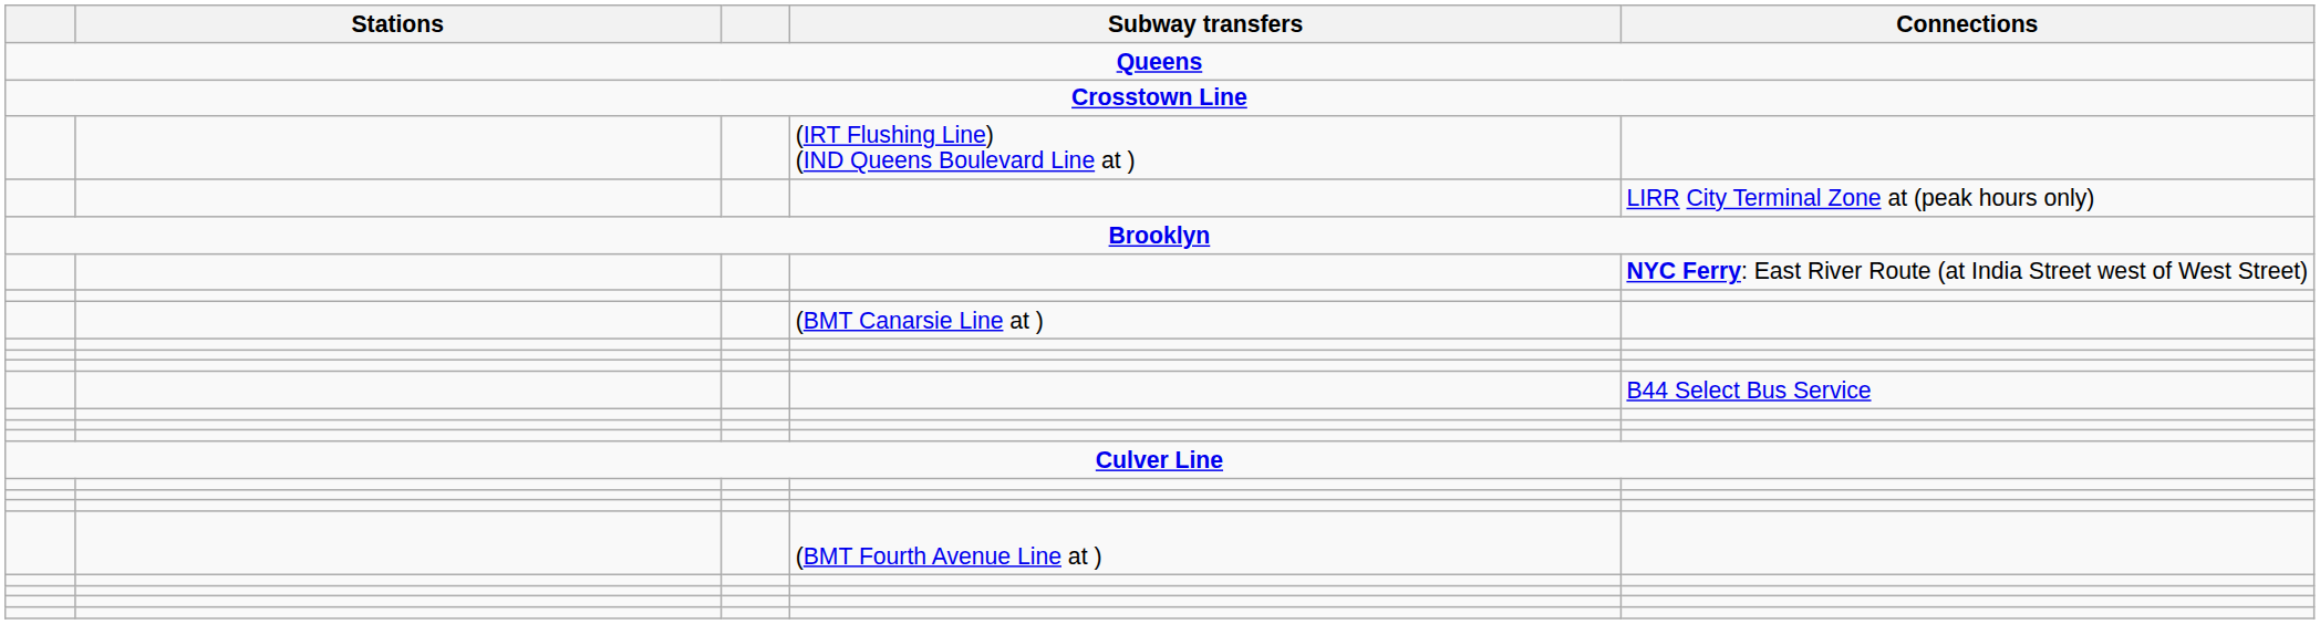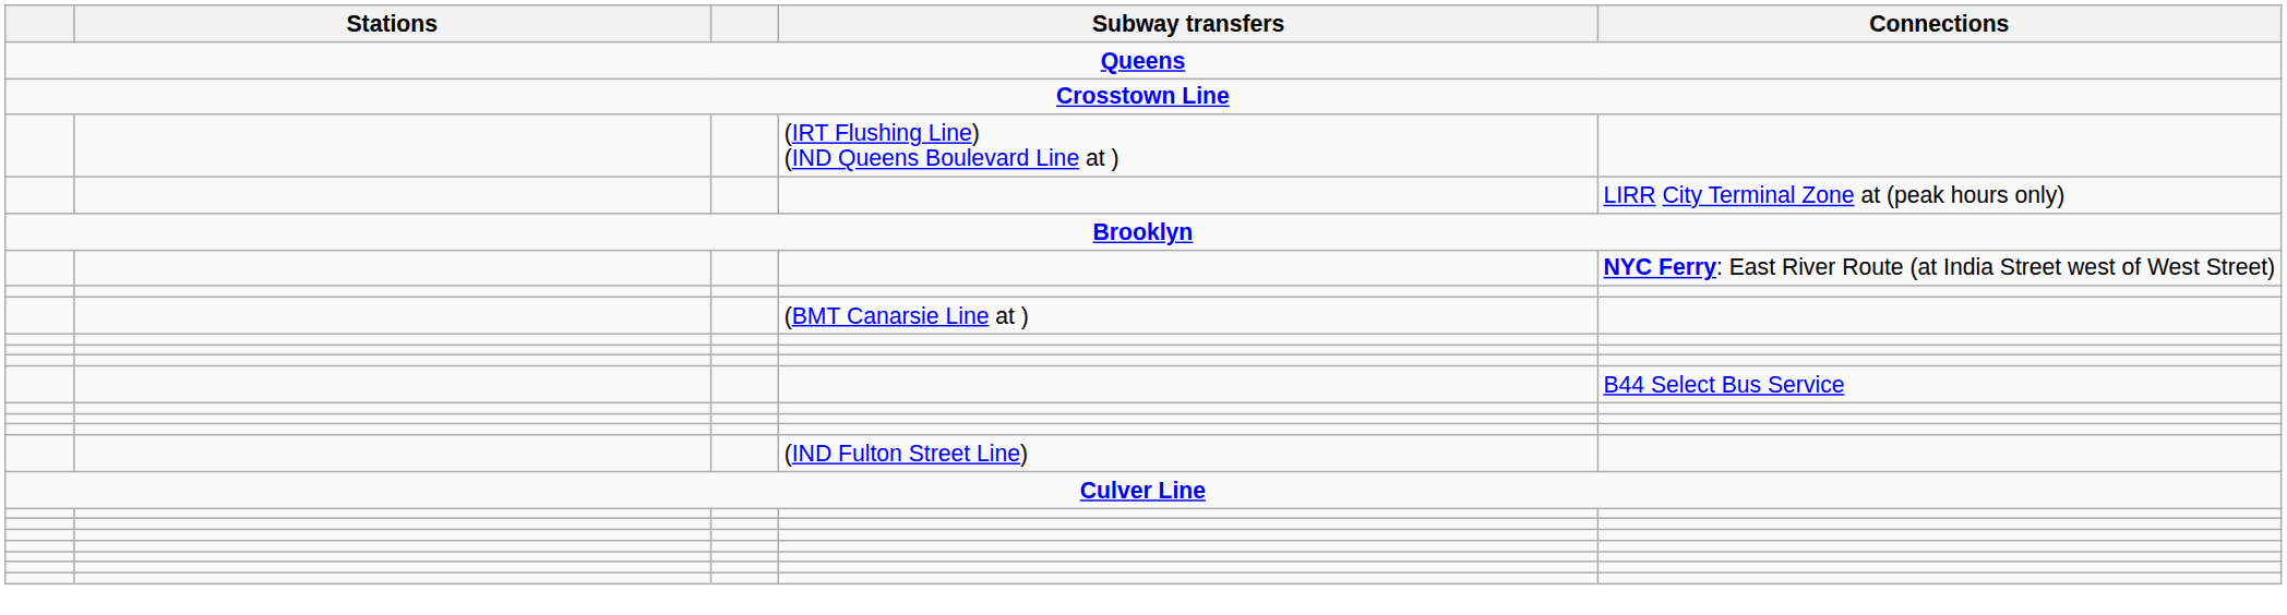 <table class="wikitable collapsible" style="font-size:90%" summary="Service information for the G train and its stations, including service times, ADA-accessibility, subway transfers, and non-subway connections.">
 <tr>
 <th style="width:3%;"></th>
 <th style="width:28%;">Stations</th>
 <th style="width:3%;"></th>
 <th style="width:36%;">Subway transfers</th>
 <th style="width:30%;">Connections</th>
 </tr>
 <tr>
 <td style="font-weight:bold; text-align:center" colspan="5"><a href='#'>Queens</a></td>
 </tr>
 <tr>
 <td style="font-weight:bold; text-align:center" colspan="5"><a href='#'>Crosstown Line</a></td>
 </tr>
 <tr>
 <td align=center></td>
 <td></td>
 <td align=center></td>
 <td> (<a href='#'>IRT Flushing Line</a>)<br> (<a href='#'>IND Queens Boulevard Line</a> at )</td>
 <td></td>
 </tr>
 <tr>
 <td align=center></td>
 <td></td>
 <td></td>
 <td></td>
 <td><a href='#'>LIRR</a> <a href='#'>City Terminal Zone</a> at  (peak hours only)</td>
 </tr>
 <tr>
 <td style="font-weight:bold; text-align:center" colspan="5"><a href='#'>Brooklyn</a></td>
 </tr>
 <tr>
 <td align=center></td>
 <td></td>
 <td align=center></td>
 <td></td>
 <td> <strong><a href='#'>NYC Ferry</a></strong>: East River Route (at India Street west of West Street)</td>
 </tr>
 <tr>
 <td align=center></td>
 <td></td>
 <td></td>
 <td></td>
 <td></td>
 </tr>
 <tr>
 <td align=center></td>
 <td></td>
 <td align=center></td>
 <td> (<a href='#'>BMT Canarsie Line</a> at )</td>
 <td></td>
 </tr>
 <tr>
 <td align=center></td>
 <td></td>
 <td></td>
 <td></td>
 <td></td>
 </tr>
 <tr>
 <td align=center></td>
 <td></td>
 <td></td>
 <td></td>
 <td></td>
 </tr>
 <tr>
 <td align=center></td>
 <td></td>
 <td></td>
 <td></td>
 <td></td>
 </tr>
 <tr>
 <td align=center></td>
 <td></td>
 <td></td>
 <td></td>
 <td><a href='#'>B44 Select Bus Service</a></td>
 </tr>
 <tr>
 <td align=center></td>
 <td></td>
 <td></td>
 <td></td>
 <td></td>
 </tr>
 <tr>
 <td align=center></td>
 <td></td>
 <td></td>
 <td></td>
 <td></td>
 </tr>
 <tr>
 <td align=center></td>
 <td></td>
 <td></td>
 <td></td>
 <td></td>
 </tr>
 <tr>
+<td align=center></td>
+<td></td>
+<td align=center></td>
+<td> (<a href='#'>IND Fulton Street Line</a>)</td>
+<td></td>
+</tr>
+<tr>
 <td style="font-weight:bold; text-align:center" colspan="5"><a href='#'>Culver Line</a></td>
 </tr>
 <tr>
 <td align=center></td>
 <td></td>
 <td></td>
 <td></td>
 <td></td>
 </tr>
 <tr>
 <td align=center></td>
 <td></td>
 <td></td>
 <td></td>
 <td></td>
 </tr>
 <tr>
 <td align=center></td>
 <td></td>
 <td></td>
 <td></td>
-<td></td>
-</tr>
-<tr>
-<td align=center></td>
-<td></td>
-<td></td>
-<td><br> (<a href='#'>BMT Fourth Avenue Line</a> at )</td>
 <td></td>
 </tr>
 <tr>
 <td align=center></td>
 <td></td>
 <td align=center></td>
 <td></td>
 <td></td>
 </tr>
 <tr>
 <td align=center></td>
 <td></td>
 <td></td>
 <td></td>
 <td></td>
 </tr>
 <tr>
 <td align=center></td>
 <td></td>
 <td></td>
 <td></td>
 <td></td>
 </tr>
 <tr>
 <td align=center></td>
 <td></td>
 <td align=center></td>
 <td></td>
 <td></td>
 </tr>
 </table>
